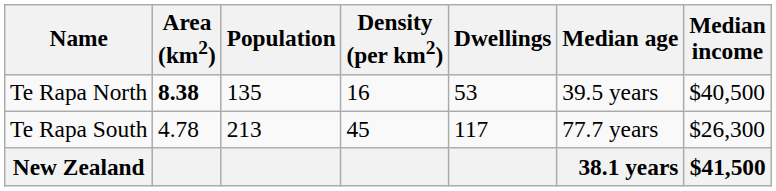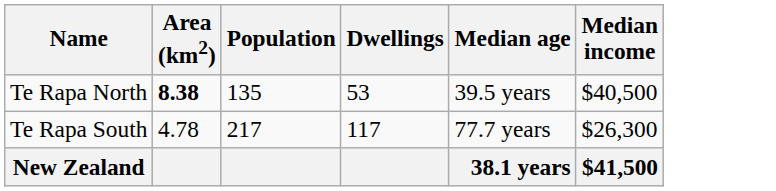 <table class="wikitable defaultright col1left">
 <tr>
 <th>Name</th>
 <th>Area<br>(km<sup>2</sup>)</th>
 <th>Population</th>
-<th>Density<br>(per km<sup>2</sup>)</th>
 <th>Dwellings</th>
 <th>Median age</th>
 <th>Median<br>income</th>
 </tr>
 <tr>
 <td>Te Rapa North</td>
 <td><strong>8.38</strong></td>
 <td>135</td>
-<td>16</td>
 <td>53</td>
 <td>39.5 years</td>
 <td>$40,500</td>
 </tr>
 <tr>
 <td>Te Rapa South</td>
 <td>4.78</td>
-<td>213</td>
-<td>45</td>
+<td>217</td>
 <td>117</td>
 <td>77.7 years</td>
 <td>$26,300</td>
 </tr>
 <tr>
 <th>New Zealand</th>
 <th></th>
 <th></th>
 <th></th>
-<th></th>
 <th style="text-align:right;">38.1 years</th>
 <th style="text-align:right;">$41,500</th>
 </tr>
 </table>
